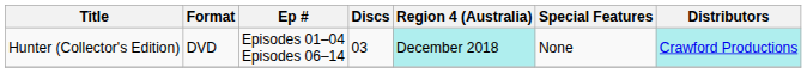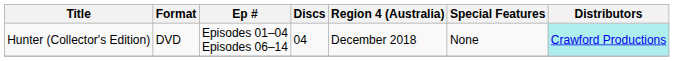 <table class="wikitable">
 <tr>
 <th>Title</th>
 <th>Format</th>
 <th>Ep #</th>
 <th>Discs</th>
 <th>Region 4 (Australia)</th>
 <th>Special Features</th>
 <th>Distributors</th>
 </tr>
 <tr>
 <td>Hunter (Collector's Edition)</td>
 <td>DVD</td>
 <td style="text-align:center;">Episodes 01–04<br>Episodes 06–14</td>
-<td>03</td>
-<td style="background: paleturquoise;">December 2018</td>
+<td>04</td>
+<td>December 2018</td>
 <td>None</td>
 <td style="background: paleturquoise;"><a href='#'>Crawford Productions</a></td>
 </tr>
 <tr>
 </tr>
 </table>
